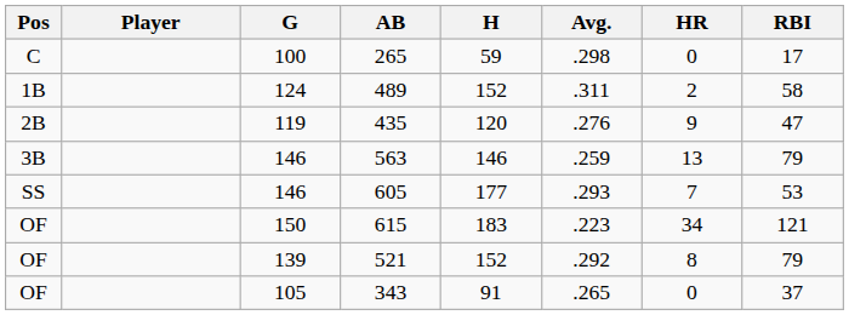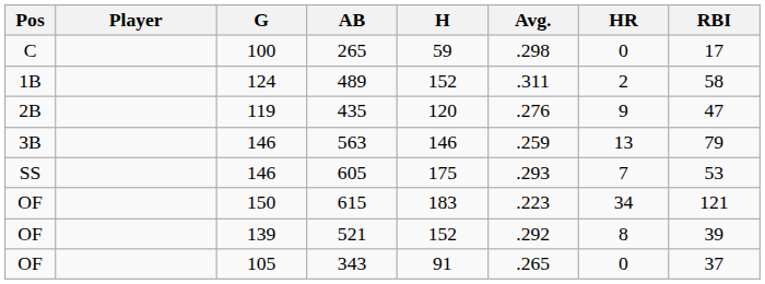 <table class="wikitable sortable">
 <tr>
 <th bgcolor="#DDDDFF" width="5%">Pos</th>
 <th bgcolor="#DDDDFF" width="16%">Player</th>
 <th bgcolor="#DDDDFF" width="9%">G</th>
 <th bgcolor="#DDDDFF" width="9%">AB</th>
 <th bgcolor="#DDDDFF" width="9%">H</th>
 <th bgcolor="#DDDDFF" width="9%">Avg.</th>
 <th bgcolor="#DDDDFF" width="9%">HR</th>
 <th bgcolor="#DDDDFF" width="9%">RBI</th>
 </tr>
 <tr align="center">
 <td>C</td>
 <td></td>
 <td>100</td>
 <td>265</td>
 <td>59</td>
 <td>.298</td>
 <td>0</td>
 <td>17</td>
 </tr>
 <tr align="center">
 <td>1B</td>
 <td></td>
 <td>124</td>
 <td>489</td>
 <td>152</td>
 <td>.311</td>
 <td>2</td>
 <td>58</td>
 </tr>
 <tr align="center">
 <td>2B</td>
 <td></td>
 <td>119</td>
 <td>435</td>
 <td>120</td>
 <td>.276</td>
 <td>9</td>
 <td>47</td>
 </tr>
 <tr align="center">
 <td>3B</td>
 <td></td>
 <td>146</td>
 <td>563</td>
 <td>146</td>
 <td>.259</td>
 <td>13</td>
 <td>79</td>
 </tr>
 <tr align="center">
 <td>SS</td>
 <td></td>
 <td>146</td>
 <td>605</td>
-<td>177</td>
+<td>175</td>
 <td>.293</td>
 <td>7</td>
 <td>53</td>
 </tr>
 <tr align="center">
 <td>OF</td>
 <td></td>
 <td>150</td>
 <td>615</td>
 <td>183</td>
 <td>.223</td>
 <td>34</td>
 <td>121</td>
 </tr>
 <tr align="center">
 <td>OF</td>
 <td></td>
 <td>139</td>
 <td>521</td>
 <td>152</td>
 <td>.292</td>
 <td>8</td>
-<td>79</td>
+<td>39</td>
 </tr>
 <tr align="center">
 <td>OF</td>
 <td></td>
 <td>105</td>
 <td>343</td>
 <td>91</td>
 <td>.265</td>
 <td>0</td>
 <td>37</td>
 </tr>
 </table>
